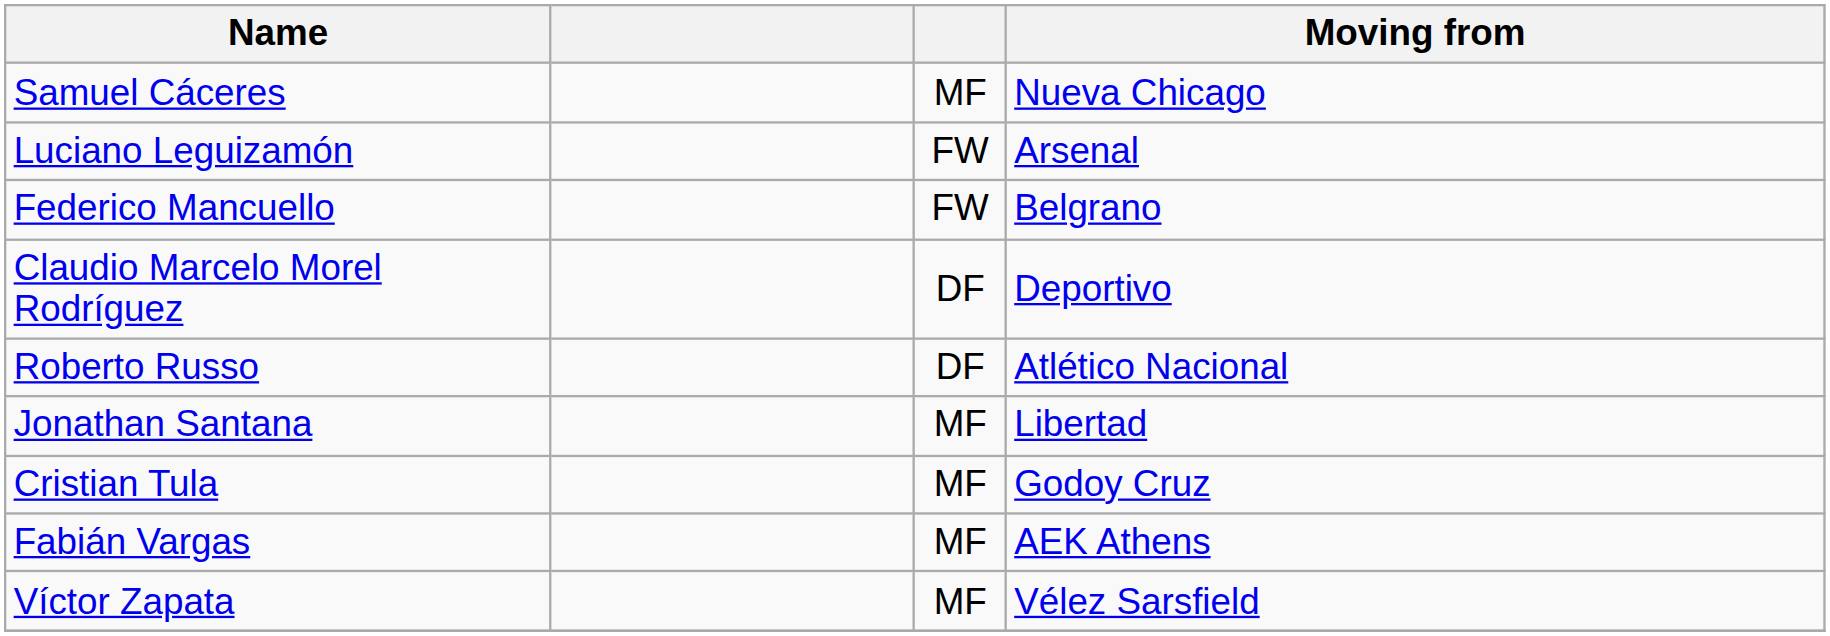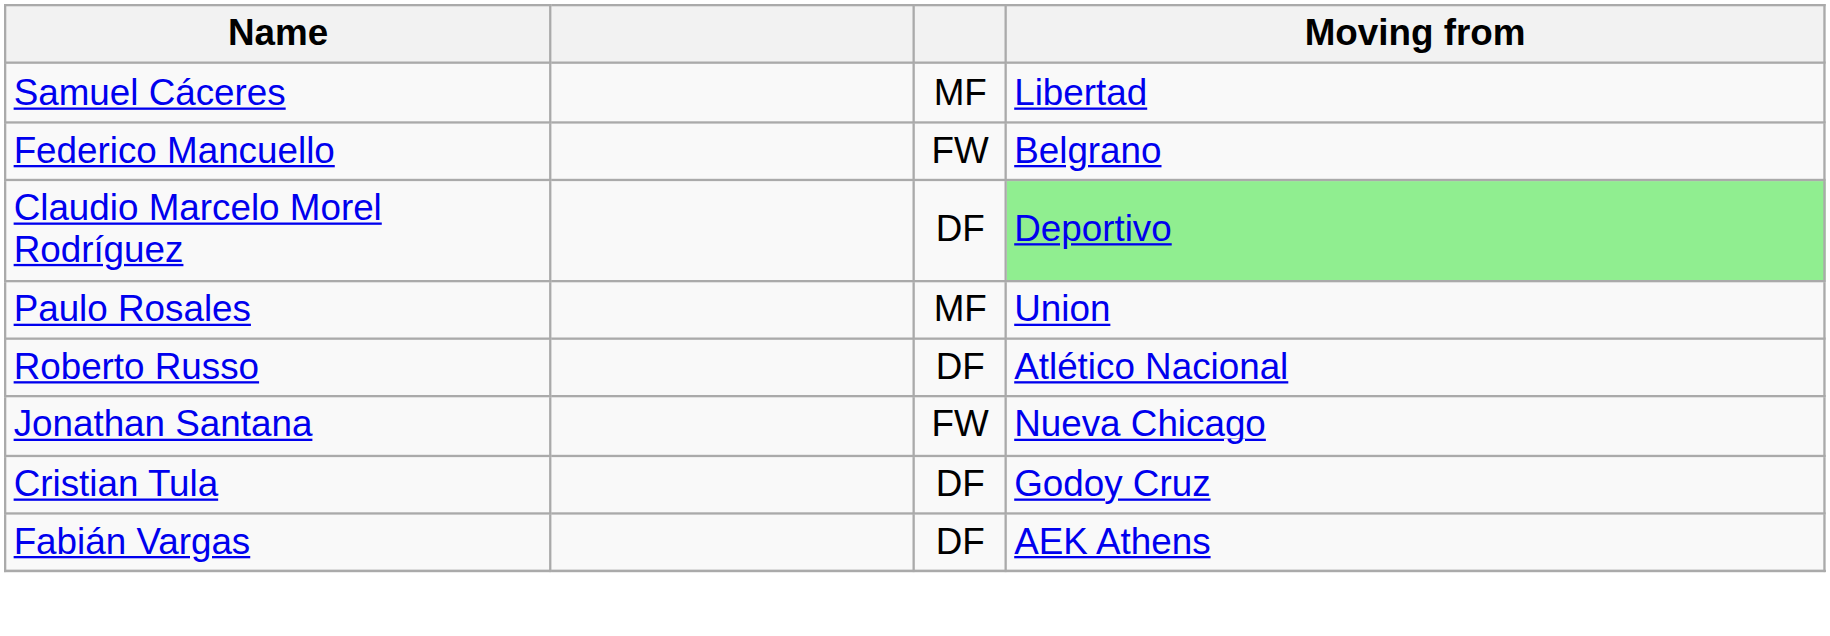 <table class="wikitable" style="text-align: center; width:50%">
 <tr>
 <th width=30% align="center">Name</th>
 <th width=20% align="center"></th>
 <th width=5% align="center"></th>
 <th width=50% align="center">Moving from</th>
 </tr>
 <tr>
 <td align=left><a href='#'>Samuel Cáceres</a></td>
 <td></td>
 <td>MF</td>
-<td align=left> <a href='#'>Nueva Chicago</a></td>
-</tr>
-<tr>
-<td align=left><a href='#'>Luciano Leguizamón</a></td>
-<td></td>
-<td>FW</td>
-<td align=left> <a href='#'>Arsenal</a></td>
+<td align=left> <a href='#'>Libertad</a></td>
 </tr>
 <tr>
 <td align=left><a href='#'>Federico Mancuello</a></td>
 <td></td>
 <td>FW</td>
 <td align=left> <a href='#'>Belgrano</a></td>
 </tr>
 <tr>
 <td align=left><a href='#'>Claudio Marcelo Morel Rodríguez</a></td>
 <td></td>
 <td>DF</td>
-<td align=left> <a href='#'>Deportivo</a></td>
+<td align=left style="background: lightgreen;"> <a href='#'>Deportivo</a></td>
+</tr>
+<tr>
+<td align=left><a href='#'>Paulo Rosales</a></td>
+<td></td>
+<td>MF</td>
+<td align=left> <a href='#'>Union</a></td>
 </tr>
 <tr>
 <td align=left><a href='#'>Roberto Russo</a></td>
 <td></td>
 <td>DF</td>
 <td align=left> <a href='#'>Atlético Nacional</a></td>
 </tr>
 <tr>
 <td align=left><a href='#'>Jonathan Santana</a></td>
 <td></td>
-<td>MF</td>
-<td align=left> <a href='#'>Libertad</a></td>
+<td>FW</td>
+<td align=left> <a href='#'>Nueva Chicago</a></td>
 </tr>
 <tr>
 <td align=left><a href='#'>Cristian Tula</a></td>
 <td></td>
-<td>MF</td>
+<td>DF</td>
 <td align=left> <a href='#'>Godoy Cruz</a></td>
 </tr>
 <tr>
 <td align=left><a href='#'>Fabián Vargas</a></td>
 <td></td>
-<td>MF</td>
+<td>DF</td>
 <td align=left> <a href='#'>AEK Athens</a></td>
-</tr>
-<tr>
-<td align=left><a href='#'>Víctor Zapata</a></td>
-<td></td>
-<td>MF</td>
-<td align=left> <a href='#'>Vélez Sarsfield</a></td>
 </tr>
 <tr>
 </tr>
 </table>
